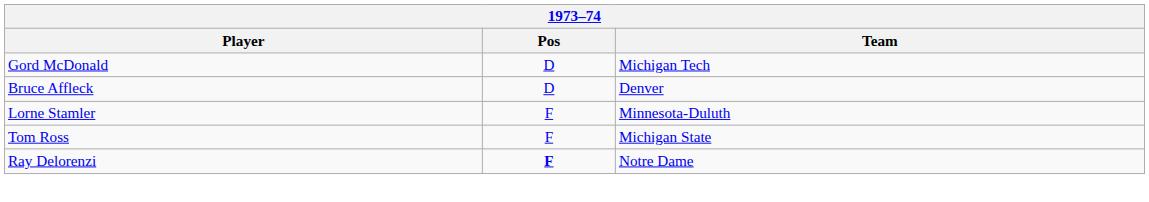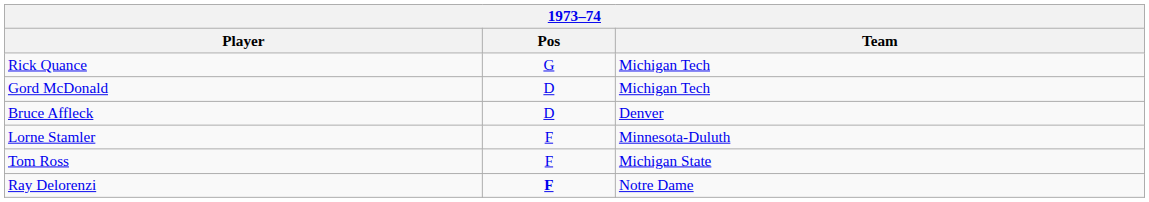 <table class="wikitable" width=95%>
 <tr>
 <th colspan=3><a href='#'>1973–74</a></th>
 </tr>
 <tr>
 <th>Player</th>
 <th>Pos</th>
 <th>Team</th>
+</tr>
+<tr>
+<td><a href='#'>Rick Quance</a></td>
+<td align=center><a href='#'>G</a></td>
+<td><a href='#'>Michigan Tech</a></td>
 </tr>
 <tr>
 <td><a href='#'>Gord McDonald</a></td>
 <td align=center><a href='#'>D</a></td>
 <td><a href='#'>Michigan Tech</a></td>
 </tr>
 <tr>
 <td><a href='#'>Bruce Affleck</a></td>
 <td align=center><a href='#'>D</a></td>
 <td><a href='#'>Denver</a></td>
 </tr>
 <tr>
 <td><a href='#'>Lorne Stamler</a></td>
 <td align=center><a href='#'>F</a></td>
 <td><a href='#'>Minnesota-Duluth</a></td>
 </tr>
 <tr>
 <td><a href='#'>Tom Ross</a></td>
 <td align=center><a href='#'>F</a></td>
 <td><a href='#'>Michigan State</a></td>
 </tr>
 <tr>
 <td><a href='#'>Ray Delorenzi</a></td>
 <td align=center><strong><a href='#'>F</a></strong></td>
 <td><a href='#'>Notre Dame</a></td>
 </tr>
 </table>
